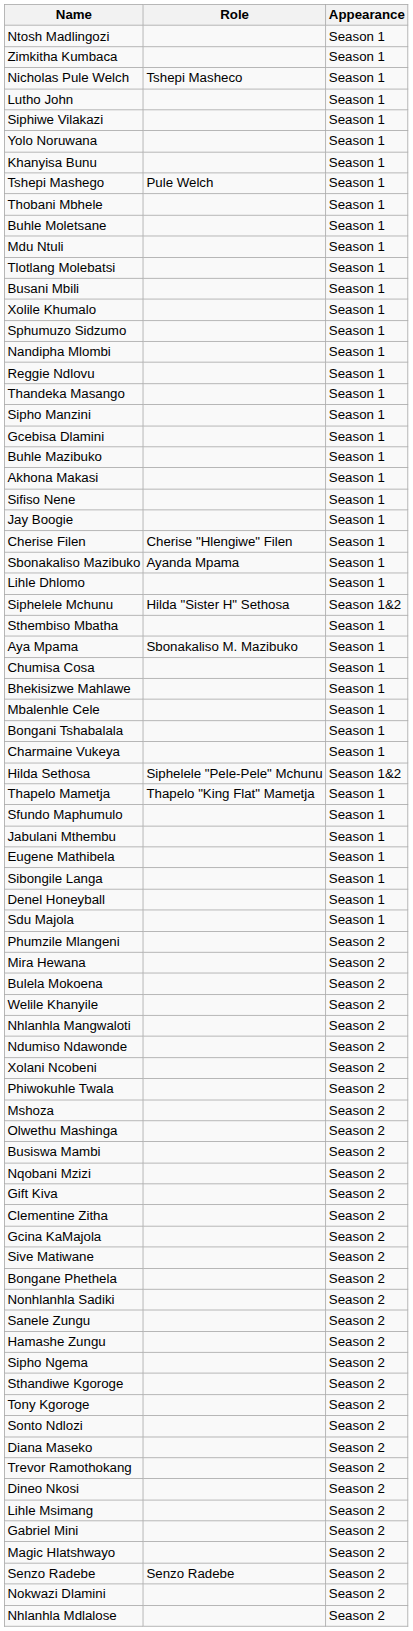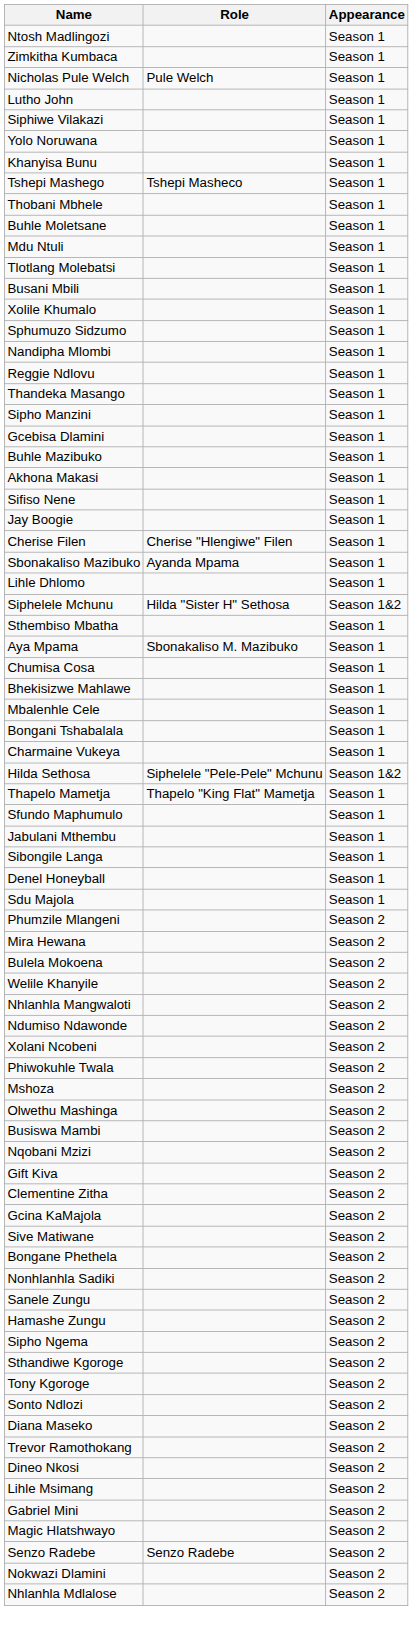 <table class="wikitable">
 <tr>
 <th>Name</th>
 <th>Role</th>
 <th>Appearance</th>
 </tr>
 <tr>
 <td>Ntosh Madlingozi</td>
 <td></td>
 <td>Season 1</td>
 </tr>
 <tr>
 <td>Zimkitha Kumbaca</td>
 <td></td>
 <td>Season 1</td>
 </tr>
 <tr>
 <td>Nicholas Pule Welch</td>
-<td>Tshepi Masheco</td>
+<td>Pule Welch</td>
 <td>Season 1</td>
 </tr>
 <tr>
 <td>Lutho John</td>
 <td></td>
 <td>Season 1</td>
 </tr>
 <tr>
 <td>Siphiwe Vilakazi</td>
 <td></td>
 <td>Season 1</td>
 </tr>
 <tr>
 <td>Yolo Noruwana</td>
 <td></td>
 <td>Season 1</td>
 </tr>
 <tr>
 <td>Khanyisa Bunu</td>
 <td></td>
 <td>Season 1</td>
 </tr>
 <tr>
 <td>Tshepi Mashego</td>
-<td>Pule Welch</td>
+<td>Tshepi Masheco</td>
 <td>Season 1</td>
 </tr>
 <tr>
 <td>Thobani Mbhele</td>
 <td></td>
 <td>Season 1</td>
 </tr>
 <tr>
 <td>Buhle Moletsane</td>
 <td></td>
 <td>Season 1</td>
 </tr>
 <tr>
 <td>Mdu Ntuli</td>
 <td></td>
 <td>Season 1</td>
 </tr>
 <tr>
 <td>Tlotlang Molebatsi</td>
 <td></td>
 <td>Season 1</td>
 </tr>
 <tr>
 <td>Busani Mbili</td>
 <td></td>
 <td>Season 1</td>
 </tr>
 <tr>
 <td>Xolile Khumalo</td>
 <td></td>
 <td>Season 1</td>
 </tr>
 <tr>
 <td>Sphumuzo Sidzumo</td>
 <td></td>
 <td>Season 1</td>
 </tr>
 <tr>
 <td>Nandipha Mlombi</td>
 <td></td>
 <td>Season 1</td>
 </tr>
 <tr>
 <td>Reggie Ndlovu</td>
 <td></td>
 <td>Season 1</td>
 </tr>
 <tr>
 <td>Thandeka Masango</td>
 <td></td>
 <td>Season 1</td>
 </tr>
 <tr>
 <td>Sipho Manzini</td>
 <td></td>
 <td>Season 1</td>
 </tr>
 <tr>
 <td>Gcebisa Dlamini</td>
 <td></td>
 <td>Season 1</td>
 </tr>
 <tr>
 <td>Buhle Mazibuko</td>
 <td></td>
 <td>Season 1</td>
 </tr>
 <tr>
 <td>Akhona Makasi</td>
 <td></td>
 <td>Season 1</td>
 </tr>
 <tr>
 <td>Sifiso Nene</td>
 <td></td>
 <td>Season 1</td>
 </tr>
 <tr>
 <td>Jay Boogie</td>
 <td></td>
 <td>Season 1</td>
 </tr>
 <tr>
 <td>Cherise Filen</td>
 <td>Cherise "Hlengiwe" Filen</td>
 <td>Season 1</td>
 </tr>
 <tr>
 <td>Sbonakaliso Mazibuko</td>
 <td>Ayanda Mpama</td>
 <td>Season 1</td>
 </tr>
 <tr>
 <td>Lihle Dhlomo</td>
 <td></td>
 <td>Season 1</td>
 </tr>
 <tr>
 <td>Siphelele Mchunu</td>
 <td>Hilda "Sister H" Sethosa</td>
 <td>Season 1&2</td>
 </tr>
 <tr>
 <td>Sthembiso Mbatha</td>
 <td></td>
 <td>Season 1</td>
 </tr>
 <tr>
 <td>Aya Mpama</td>
 <td>Sbonakaliso M. Mazibuko</td>
 <td>Season 1</td>
 </tr>
 <tr>
 <td>Chumisa Cosa</td>
 <td></td>
 <td>Season 1</td>
 </tr>
 <tr>
 <td>Bhekisizwe Mahlawe</td>
 <td></td>
 <td>Season 1</td>
 </tr>
 <tr>
 <td>Mbalenhle Cele</td>
 <td></td>
 <td>Season 1</td>
 </tr>
 <tr>
 <td>Bongani Tshabalala</td>
 <td></td>
 <td>Season 1</td>
 </tr>
 <tr>
 <td>Charmaine Vukeya</td>
 <td></td>
 <td>Season 1</td>
 </tr>
 <tr>
 <td>Hilda Sethosa</td>
 <td>Siphelele "Pele-Pele" Mchunu</td>
 <td>Season 1&2</td>
 </tr>
 <tr>
 <td>Thapelo Mametja</td>
 <td>Thapelo "King Flat" Mametja</td>
 <td>Season 1</td>
 </tr>
 <tr>
 <td>Sfundo Maphumulo</td>
 <td></td>
 <td>Season 1</td>
 </tr>
 <tr>
 <td>Jabulani Mthembu</td>
-<td></td>
-<td>Season 1</td>
-</tr>
-<tr>
-<td>Eugene Mathibela</td>
 <td></td>
 <td>Season 1</td>
 </tr>
 <tr>
 <td>Sibongile Langa</td>
 <td></td>
 <td>Season 1</td>
 </tr>
 <tr>
 <td>Denel Honeyball</td>
 <td></td>
 <td>Season 1</td>
 </tr>
 <tr>
 <td>Sdu Majola</td>
 <td></td>
 <td>Season 1</td>
 </tr>
 <tr>
 <td>Phumzile Mlangeni</td>
 <td></td>
 <td>Season 2</td>
 </tr>
 <tr>
 <td>Mira Hewana</td>
 <td></td>
 <td>Season 2</td>
 </tr>
 <tr>
 <td>Bulela Mokoena</td>
 <td></td>
 <td>Season 2</td>
 </tr>
 <tr>
 <td>Welile Khanyile</td>
 <td></td>
 <td>Season 2</td>
 </tr>
 <tr>
 <td>Nhlanhla Mangwaloti</td>
 <td></td>
 <td>Season 2</td>
 </tr>
 <tr>
 <td>Ndumiso Ndawonde</td>
 <td></td>
 <td>Season 2</td>
 </tr>
 <tr>
 <td>Xolani Ncobeni</td>
 <td></td>
 <td>Season 2</td>
 </tr>
 <tr>
 <td>Phiwokuhle Twala</td>
 <td></td>
 <td>Season 2</td>
 </tr>
 <tr>
 <td>Mshoza</td>
 <td></td>
 <td>Season 2</td>
 </tr>
 <tr>
 <td>Olwethu Mashinga</td>
 <td></td>
 <td>Season 2</td>
 </tr>
 <tr>
 <td>Busiswa Mambi</td>
 <td></td>
 <td>Season 2</td>
 </tr>
 <tr>
 <td>Nqobani Mzizi</td>
 <td></td>
 <td>Season 2</td>
 </tr>
 <tr>
 <td>Gift Kiva</td>
 <td></td>
 <td>Season 2</td>
 </tr>
 <tr>
 <td>Clementine Zitha</td>
 <td></td>
 <td>Season 2</td>
 </tr>
 <tr>
 <td>Gcina KaMajola</td>
 <td></td>
 <td>Season 2</td>
 </tr>
 <tr>
 <td>Sive Matiwane</td>
 <td></td>
 <td>Season 2</td>
 </tr>
 <tr>
 <td>Bongane Phethela</td>
 <td></td>
 <td>Season 2</td>
 </tr>
 <tr>
 <td>Nonhlanhla Sadiki</td>
 <td></td>
 <td>Season 2</td>
 </tr>
 <tr>
 <td>Sanele Zungu</td>
 <td></td>
 <td>Season 2</td>
 </tr>
 <tr>
 <td>Hamashe Zungu</td>
 <td></td>
 <td>Season 2</td>
 </tr>
 <tr>
 <td>Sipho Ngema</td>
 <td></td>
 <td>Season 2</td>
 </tr>
 <tr>
 <td>Sthandiwe Kgoroge</td>
 <td></td>
 <td>Season 2</td>
 </tr>
 <tr>
 <td>Tony Kgoroge</td>
 <td></td>
 <td>Season 2</td>
 </tr>
 <tr>
 <td>Sonto Ndlozi</td>
 <td></td>
 <td>Season 2</td>
 </tr>
 <tr>
 <td>Diana Maseko</td>
 <td></td>
 <td>Season 2</td>
 </tr>
 <tr>
 <td>Trevor Ramothokang</td>
 <td></td>
 <td>Season 2</td>
 </tr>
 <tr>
 <td>Dineo Nkosi</td>
 <td></td>
 <td>Season 2</td>
 </tr>
 <tr>
 <td>Lihle Msimang</td>
 <td></td>
 <td>Season 2</td>
 </tr>
 <tr>
 <td>Gabriel Mini</td>
 <td></td>
 <td>Season 2</td>
 </tr>
 <tr>
 <td>Magic Hlatshwayo</td>
 <td></td>
 <td>Season 2</td>
 </tr>
 <tr>
 <td>Senzo Radebe</td>
 <td>Senzo Radebe</td>
 <td>Season 2</td>
 </tr>
 <tr>
 <td>Nokwazi Dlamini</td>
 <td></td>
 <td>Season 2</td>
 </tr>
 <tr>
 <td>Nhlanhla Mdlalose</td>
 <td></td>
 <td>Season 2</td>
 </tr>
 </table>
